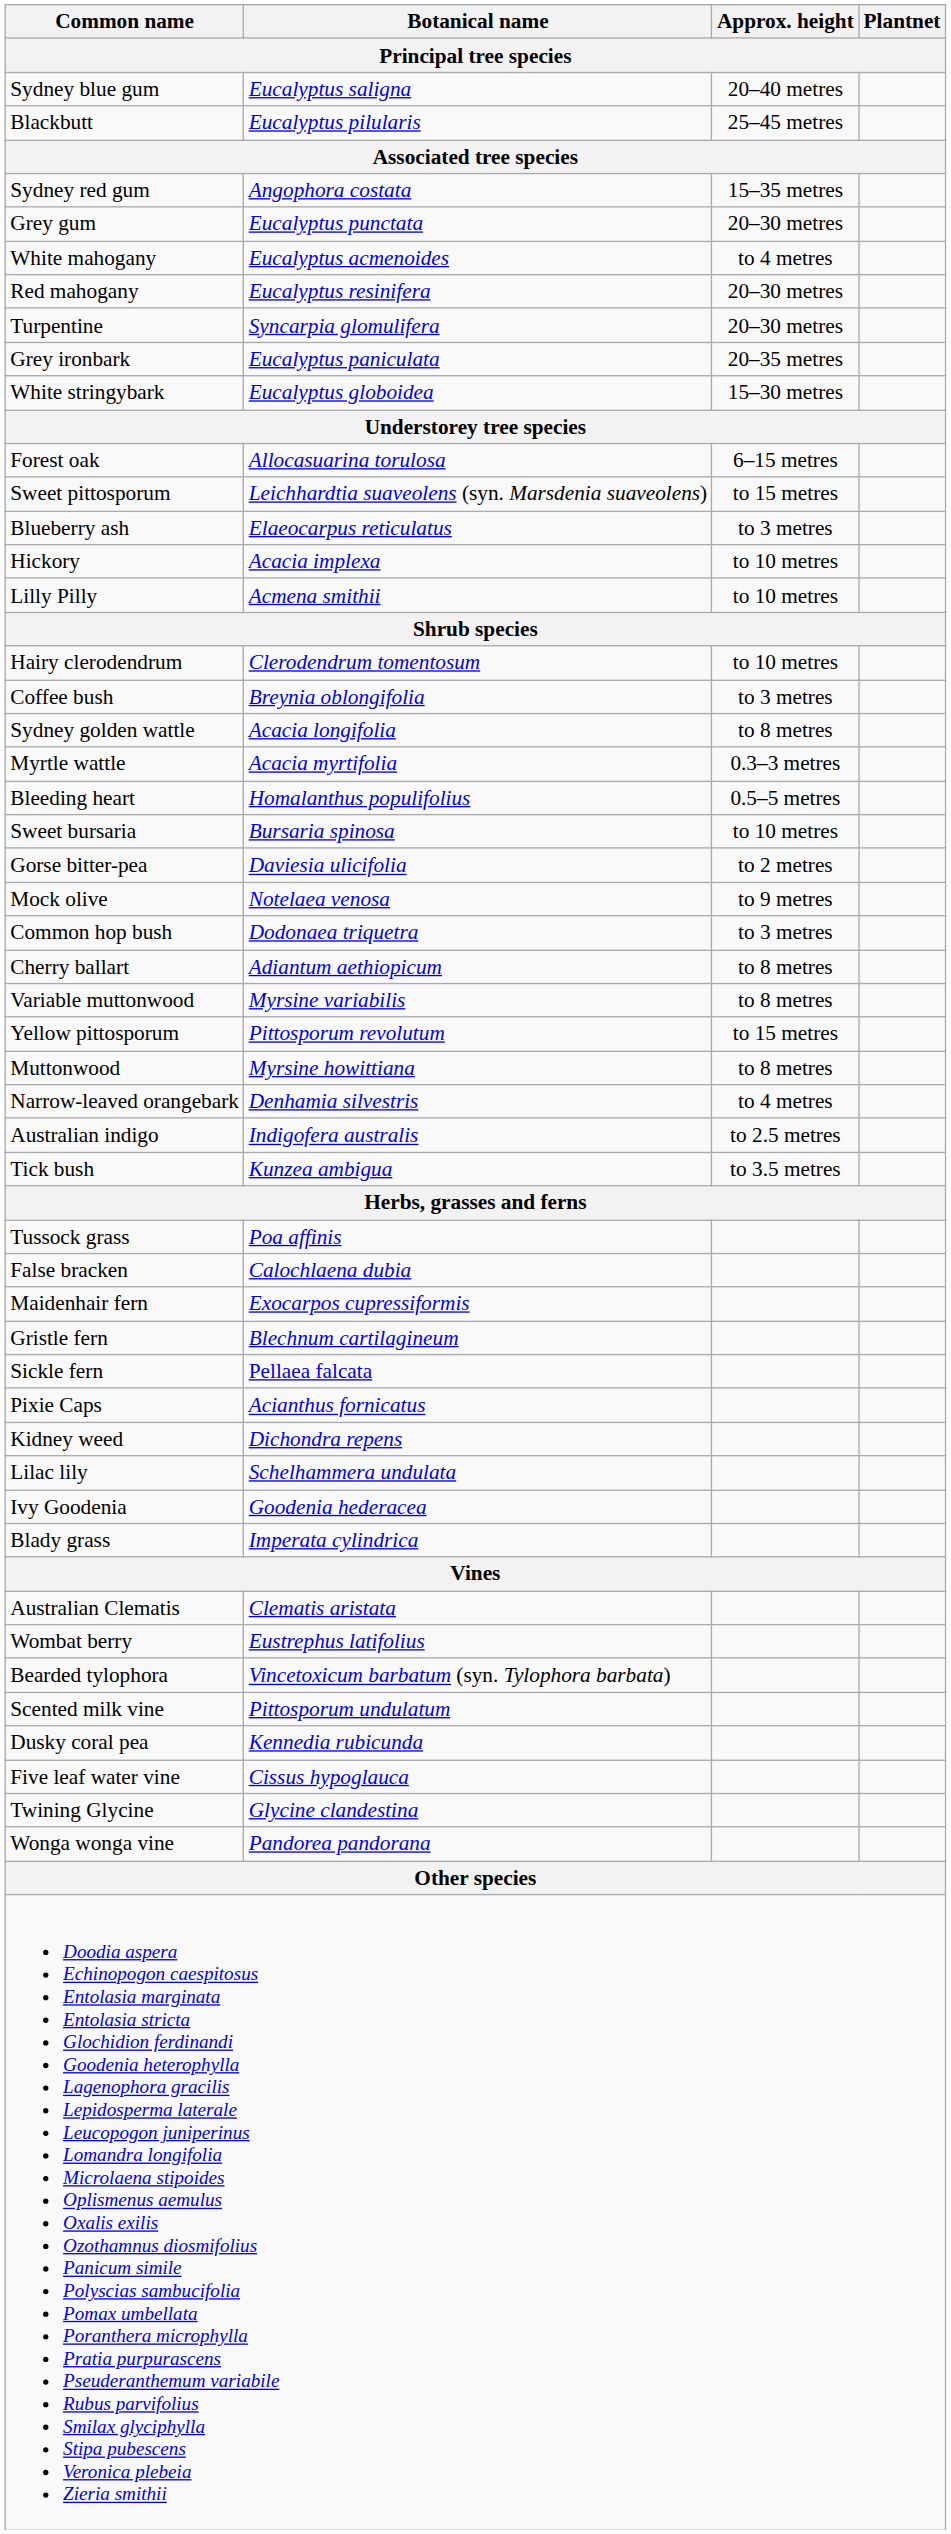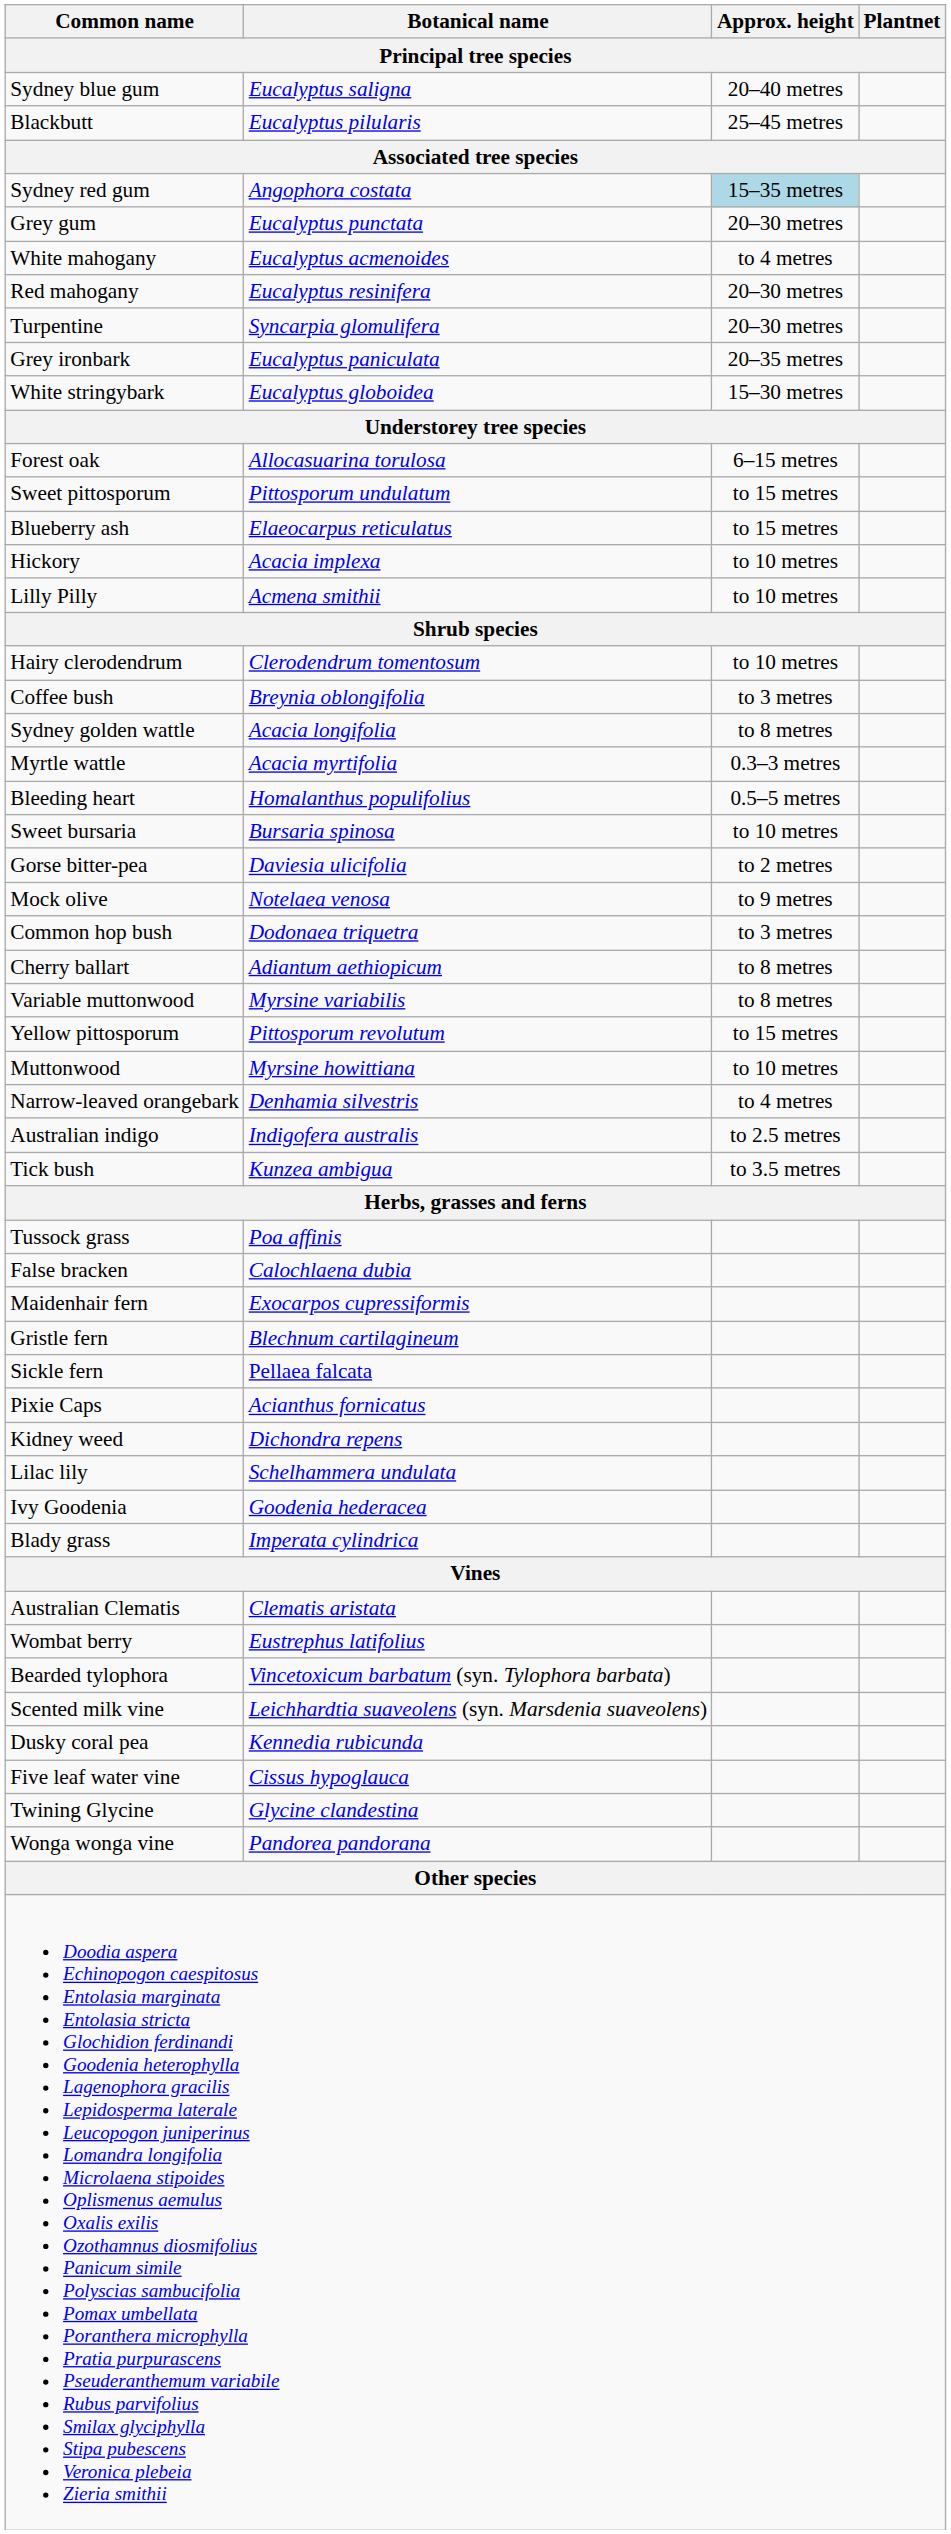 <table class="wikitable" style="margin: 1em auto; max-width: 45em;">
 <tr>
 <th>Common name</th>
 <th>Botanical name</th>
 <th>Approx. height</th>
 <th>Plantnet</th>
 </tr>
 <tr>
 <th colspan="4">Principal tree species</th>
 </tr>
 <tr>
 <td>Sydney blue gum</td>
 <td><em><a href='#'>Eucalyptus saligna</a></em></td>
 <td align="center">20–40 metres</td>
 <td align="center"></td>
 </tr>
 <tr>
 <td>Blackbutt</td>
 <td><em><a href='#'>Eucalyptus pilularis</a></em></td>
 <td align="center">25–45 metres</td>
 <td align="center"></td>
 </tr>
 <tr>
 <th colspan="4">Associated tree species</th>
 </tr>
 <tr>
 <td>Sydney red gum</td>
 <td><em><a href='#'>Angophora costata</a></em></td>
-<td align="center">15–35 metres</td>
+<td align="center" style="background: lightblue;">15–35 metres</td>
 <td align="center"></td>
 </tr>
 <tr>
 <td>Grey gum</td>
 <td><em><a href='#'>Eucalyptus punctata</a></em></td>
 <td align="center">20–30 metres</td>
 <td align="center"></td>
 </tr>
 <tr>
 <td>White mahogany</td>
 <td><em><a href='#'>Eucalyptus acmenoides</a></em></td>
 <td align="center">to 4 metres</td>
 <td align="center"></td>
 </tr>
 <tr>
 <td>Red mahogany</td>
 <td><em><a href='#'>Eucalyptus resinifera</a></em></td>
 <td align="center">20–30 metres</td>
 <td align="center"></td>
 </tr>
 <tr>
 <td>Turpentine</td>
 <td><em><a href='#'>Syncarpia glomulifera</a></em></td>
 <td align="center">20–30 metres</td>
 <td align="center"></td>
 </tr>
 <tr>
 <td>Grey ironbark</td>
 <td><em><a href='#'>Eucalyptus paniculata</a></em></td>
 <td align="center">20–35 metres</td>
 <td align="center"></td>
 </tr>
 <tr>
 <td>White stringybark</td>
 <td><em><a href='#'>Eucalyptus globoidea</a></em></td>
 <td align="center">15–30 metres</td>
 <td align="center"></td>
 </tr>
 <tr>
 <th colspan="4">Understorey tree species</th>
 </tr>
 <tr>
 <td>Forest oak</td>
 <td><em><a href='#'>Allocasuarina torulosa</a></em></td>
 <td align="center">6–15 metres</td>
 <td align="center"></td>
 </tr>
 <tr>
 <td>Sweet pittosporum</td>
-<td><em><a href='#'>Leichhardtia suaveolens</a></em> (syn. <em>Marsdenia suaveolens</em>)</td>
+<td><em><a href='#'>Pittosporum undulatum</a></em></td>
 <td align="center">to 15 metres</td>
 <td align="center"></td>
 </tr>
 <tr>
 <td>Blueberry ash</td>
 <td><em><a href='#'>Elaeocarpus reticulatus</a></em></td>
-<td align="center">to 3 metres</td>
+<td align="center">to 15 metres</td>
 <td align="center"></td>
 </tr>
 <tr>
 <td>Hickory</td>
 <td><em><a href='#'>Acacia implexa</a></em></td>
 <td align="center">to 10 metres</td>
 <td align="center"></td>
 </tr>
 <tr>
 <td>Lilly Pilly</td>
 <td><em><a href='#'>Acmena smithii</a></em></td>
 <td align="center">to 10 metres</td>
 <td align="center"></td>
 </tr>
 <tr>
 <th colspan="4">Shrub species</th>
 </tr>
 <tr>
 <td>Hairy clerodendrum</td>
 <td><em><a href='#'>Clerodendrum tomentosum</a></em></td>
 <td align="center">to 10 metres</td>
 <td align="center"></td>
 </tr>
 <tr>
 <td>Coffee bush</td>
 <td><em><a href='#'>Breynia oblongifolia</a></em></td>
 <td align="center">to 3 metres</td>
 <td align="center"></td>
 </tr>
 <tr>
 <td>Sydney golden wattle</td>
 <td><em><a href='#'>Acacia longifolia</a></em></td>
 <td align="center">to 8 metres</td>
 <td align="center"></td>
 </tr>
 <tr>
 <td>Myrtle wattle</td>
 <td><em><a href='#'>Acacia myrtifolia</a></em></td>
 <td align="center">0.3–3 metres</td>
 <td align="center"></td>
 </tr>
 <tr>
 <td>Bleeding heart</td>
 <td><em><a href='#'>Homalanthus populifolius</a></em></td>
 <td align="center">0.5–5 metres</td>
 <td align="center"></td>
 </tr>
 <tr>
 <td>Sweet bursaria</td>
 <td><em><a href='#'>Bursaria spinosa</a></em></td>
 <td align="center">to 10 metres</td>
 <td align="center"></td>
 </tr>
 <tr>
 <td>Gorse bitter-pea</td>
 <td><em><a href='#'>Daviesia ulicifolia</a></em></td>
 <td align="center">to 2 metres</td>
 <td align="center"></td>
 </tr>
 <tr>
 <td>Mock olive</td>
 <td><em><a href='#'>Notelaea venosa</a></em></td>
 <td align="center">to 9 metres</td>
 <td align="center"></td>
 </tr>
 <tr>
 <td>Common hop bush</td>
 <td><em><a href='#'>Dodonaea triquetra</a></em></td>
 <td align="center">to 3 metres</td>
 <td align="center"></td>
 </tr>
 <tr>
 <td>Cherry ballart</td>
 <td><em><a href='#'>Adiantum aethiopicum</a></em></td>
 <td align="center">to 8 metres</td>
 <td align="center"></td>
 </tr>
 <tr>
 <td>Variable muttonwood</td>
 <td><em><a href='#'>Myrsine variabilis</a></em></td>
 <td align="center">to 8 metres</td>
 <td align="center"></td>
 </tr>
 <tr>
 <td>Yellow pittosporum</td>
 <td><em><a href='#'>Pittosporum revolutum</a></em></td>
 <td align="center">to 15 metres</td>
 <td align="center"></td>
 </tr>
 <tr>
 <td>Muttonwood</td>
 <td><em><a href='#'>Myrsine howittiana</a></em></td>
-<td align="center">to 8 metres</td>
+<td align="center">to 10 metres</td>
 <td align="center"></td>
 </tr>
 <tr>
 <td>Narrow-leaved orangebark</td>
 <td><em><a href='#'>Denhamia silvestris</a></em></td>
 <td align="center">to 4 metres</td>
 <td align="center"></td>
 </tr>
 <tr>
 <td>Australian indigo</td>
 <td><em><a href='#'>Indigofera australis</a></em></td>
 <td align="center">to 2.5 metres</td>
 <td align="center"></td>
 </tr>
 <tr>
 <td>Tick bush</td>
 <td><em><a href='#'>Kunzea ambigua</a></em></td>
 <td align="center">to 3.5 metres</td>
 <td align="center"></td>
 </tr>
 <tr>
 <th colspan="4">Herbs, grasses and ferns</th>
 </tr>
 <tr>
 <td>Tussock grass</td>
 <td><em><a href='#'>Poa affinis</a></em></td>
 <td align="center"></td>
 <td align="center"></td>
 </tr>
 <tr>
 <td>False bracken</td>
 <td><em><a href='#'>Calochlaena dubia</a></em></td>
 <td align="center"></td>
 <td align="center"></td>
 </tr>
 <tr>
 <td>Maidenhair fern</td>
 <td><em><a href='#'>Exocarpos cupressiformis</a></em></td>
 <td align="center"></td>
 <td align="center"></td>
 </tr>
 <tr>
 <td>Gristle fern</td>
 <td><em><a href='#'>Blechnum cartilagineum</a></em></td>
 <td align="center"></td>
 <td align="center"></td>
 </tr>
 <tr>
 <td>Sickle fern</td>
 <td><a href='#'>Pellaea falcata</a></td>
 <td align="center"></td>
 <td align="center"></td>
 </tr>
 <tr>
 <td>Pixie Caps</td>
 <td><em><a href='#'>Acianthus fornicatus</a></em></td>
 <td align="center"></td>
 <td align="center"></td>
 </tr>
 <tr>
 <td>Kidney weed</td>
 <td><em><a href='#'>Dichondra repens</a></em></td>
 <td></td>
 <td align="center"></td>
 </tr>
 <tr>
 <td>Lilac lily</td>
 <td><em><a href='#'>Schelhammera undulata</a></em></td>
 <td></td>
 <td align="center"></td>
 </tr>
 <tr>
 <td>Ivy Goodenia</td>
 <td><em><a href='#'>Goodenia hederacea</a></em></td>
 <td></td>
 <td align="center"></td>
 </tr>
 <tr>
 <td>Blady grass</td>
 <td><em><a href='#'>Imperata cylindrica</a></em></td>
 <td></td>
 <td align="center"></td>
 </tr>
 <tr>
 <th colspan="4">Vines</th>
 </tr>
 <tr>
 <td>Australian Clematis</td>
 <td><em><a href='#'>Clematis aristata</a></em></td>
 <td align="center"></td>
 <td align="center"></td>
 </tr>
 <tr>
 <td>Wombat berry</td>
 <td><em><a href='#'>Eustrephus latifolius</a></em></td>
 <td align="center"></td>
 <td align="center"></td>
 </tr>
 <tr>
 <td>Bearded tylophora</td>
 <td><em><a href='#'>Vincetoxicum barbatum</a></em> (syn. <em>Tylophora barbata</em>)</td>
 <td align="center"></td>
 <td align="center"></td>
 </tr>
 <tr>
 <td>Scented milk vine</td>
-<td><em><a href='#'>Pittosporum undulatum</a></em></td>
+<td><em><a href='#'>Leichhardtia suaveolens</a></em> (syn. <em>Marsdenia suaveolens</em>)</td>
 <td align="center"></td>
 <td align="center"></td>
 </tr>
 <tr>
 <td>Dusky coral pea</td>
 <td><em><a href='#'>Kennedia rubicunda</a></em></td>
 <td align="center"></td>
 <td align="center"></td>
 </tr>
 <tr>
 <td>Five leaf water vine</td>
 <td><em><a href='#'>Cissus hypoglauca</a></em></td>
 <td align="center"></td>
 <td align="center"></td>
 </tr>
 <tr>
 <td>Twining Glycine</td>
 <td><em><a href='#'>Glycine clandestina</a></em></td>
 <td></td>
 <td align="center"></td>
 </tr>
 <tr>
 <td>Wonga wonga vine</td>
 <td><em><a href='#'>Pandorea pandorana</a></em></td>
 <td align="center"></td>
 <td align="center"></td>
 </tr>
 <tr>
 <th colspan="4">Other species</th>
 </tr>
 <tr>
 <td colspan = 4 style="font-size:90%;"><br><ul><li><em><a href='#'>Doodia aspera</a></em></li><li><em><a href='#'>Echinopogon caespitosus</a></em></li><li><em><a href='#'>Entolasia marginata</a></em></li><li><em><a href='#'>Entolasia stricta</a></em></li><li><em><a href='#'>Glochidion ferdinandi</a></em></li><li><em><a href='#'>Goodenia heterophylla</a></em></li><li><em><a href='#'>Lagenophora gracilis</a></em></li><li><em><a href='#'>Lepidosperma laterale</a></em></li><li><em><a href='#'>Leucopogon juniperinus</a></em></li><li><em><a href='#'>Lomandra longifolia</a></em></li><li><em><a href='#'>Microlaena stipoides</a></em></li><li><em><a href='#'>Oplismenus aemulus</a></em></li><li><em><a href='#'>Oxalis exilis</a></em></li><li><em><a href='#'>Ozothamnus diosmifolius</a></em></li><li><em><a href='#'>Panicum simile</a></em></li><li><em><a href='#'>Polyscias sambucifolia</a></em></li><li><em><a href='#'>Pomax umbellata</a></em></li><li><em><a href='#'>Poranthera microphylla</a></em></li><li><em><a href='#'>Pratia purpurascens</a></em></li><li><em><a href='#'>Pseuderanthemum variabile</a></em></li><li><em><a href='#'>Rubus parvifolius</a></em></li><li><em><a href='#'>Smilax glyciphylla</a></em></li><li><em><a href='#'>Stipa pubescens</a></em></li><li><em><a href='#'>Veronica plebeia</a></em></li><li><em><a href='#'>Zieria smithii</a></em></li></ul></td>
 </tr>
 </table>
